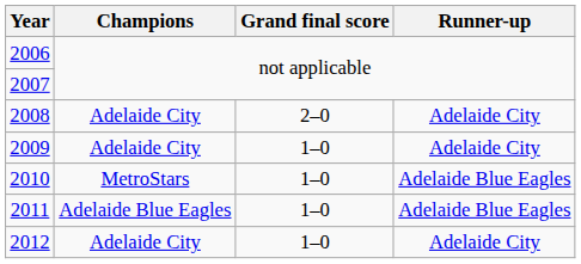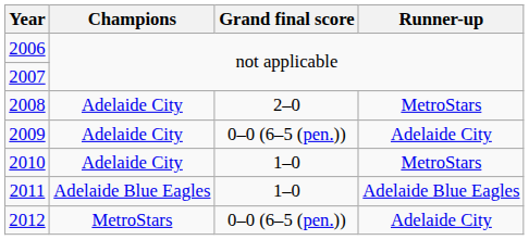 <table align="center" class="wikitable">
 <tr>
 <th>Year</th>
 <th>Champions</th>
 <th>Grand final score</th>
 <th>Runner-up</th>
 </tr>
 <tr align="center">
 <td><a href='#'>2006</a></td>
 <td rowspan=2 colspan=3>not applicable</td>
 </tr>
 <tr align="center">
 <td><a href='#'>2007</a></td>
 </tr>
 <tr align="center">
 <td><a href='#'>2008</a></td>
 <td><a href='#'>Adelaide City</a></td>
 <td>2–0</td>
-<td><a href='#'>Adelaide City</a></td>
+<td><a href='#'>MetroStars</a></td>
 </tr>
 <tr align="center">
 <td><a href='#'>2009</a></td>
 <td><a href='#'>Adelaide City</a></td>
-<td>1–0</td>
+<td>0–0 (6–5 (<a href='#'>pen.</a>))</td>
 <td><a href='#'>Adelaide City</a></td>
 </tr>
 <tr align="center">
 <td><a href='#'>2010</a></td>
+<td><a href='#'>Adelaide City</a></td>
+<td>1–0</td>
 <td><a href='#'>MetroStars</a></td>
-<td>1–0</td>
-<td><a href='#'>Adelaide Blue Eagles</a></td>
 </tr>
 <tr align="center">
 <td><a href='#'>2011</a></td>
 <td><a href='#'>Adelaide Blue Eagles</a></td>
 <td>1–0</td>
 <td><a href='#'>Adelaide Blue Eagles</a></td>
 </tr>
 <tr align="center">
 <td><a href='#'>2012</a></td>
-<td><a href='#'>Adelaide City</a></td>
-<td>1–0</td>
+<td><a href='#'>MetroStars</a></td>
+<td>0–0 (6–5 (<a href='#'>pen.</a>))</td>
 <td><a href='#'>Adelaide City</a></td>
 </tr>
 </table>
